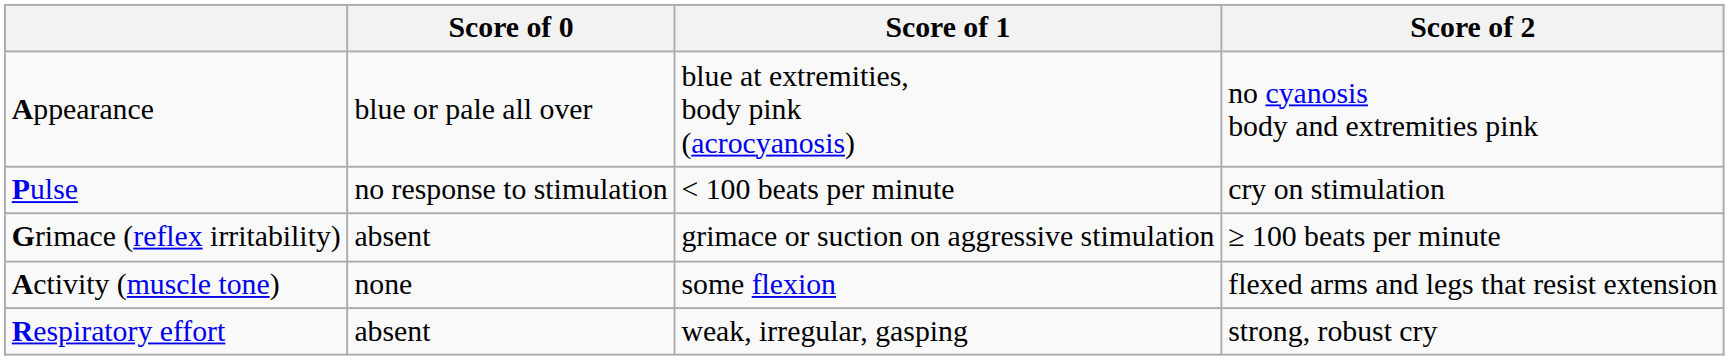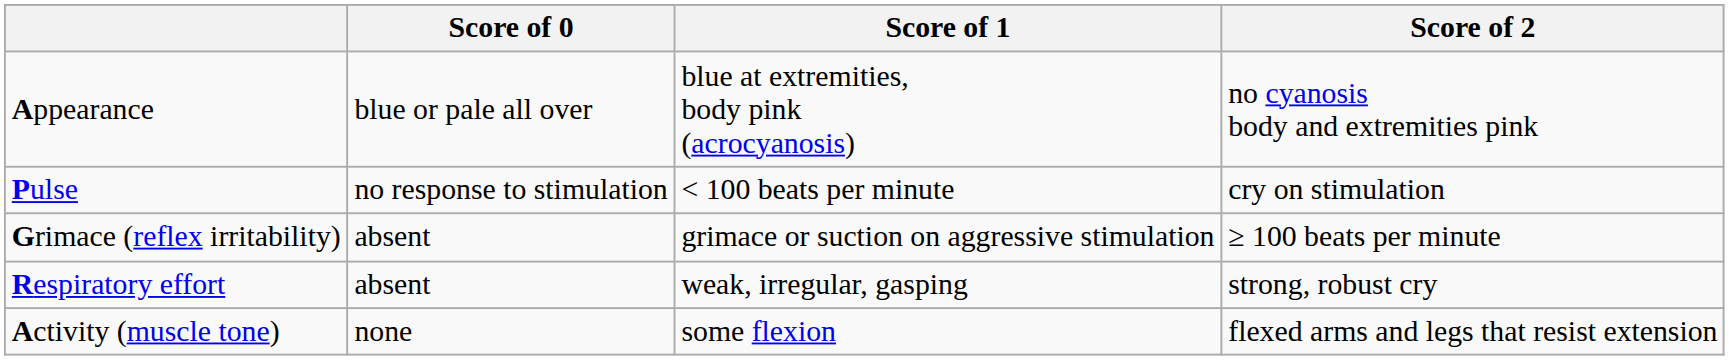 <table class="wikitable">
 <tr>
 <th></th>
 <th>Score of 0</th>
 <th>Score of 1</th>
 <th>Score of 2</th>
 </tr>
 <tr>
 <td><strong>A</strong>ppearance</td>
 <td>blue or pale all over</td>
 <td>blue at extremities, <br>body pink<br>(<a href='#'>acrocyanosis</a>)</td>
 <td>no <a href='#'>cyanosis</a><br>body and extremities pink</td>
 </tr>
 <tr>
 <td><a href='#'><strong>P</strong>ulse</a></td>
 <td>no response to stimulation</td>
 <td>< 100 beats per minute</td>
 <td>cry on stimulation</td>
 </tr>
 <tr>
 <td><strong>G</strong>rimace (<a href='#'>reflex</a> irritability)</td>
 <td>absent</td>
 <td>grimace or suction on aggressive stimulation</td>
 <td>≥ 100 beats per minute</td>
 </tr>
 <tr>
+<td><a href='#'><strong>R</strong>espiratory effort</a></td>
+<td>absent</td>
+<td>weak, irregular, gasping</td>
+<td>strong, robust cry</td>
+</tr>
+<tr>
 <td><strong>A</strong>ctivity (<a href='#'>muscle tone</a>)</td>
 <td>none</td>
 <td>some <a href='#'>flexion</a></td>
 <td>flexed arms and legs that resist extension</td>
 </tr>
-<tr>
-<td><a href='#'><strong>R</strong>espiratory effort</a></td>
-<td>absent</td>
-<td>weak, irregular, gasping</td>
-<td>strong, robust cry</td>
-</tr>
 </table>
